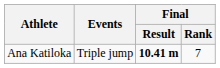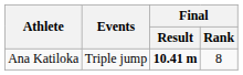 <table class=wikitable style="font-size:90%">
 <tr>
 <th rowspan="2">Athlete</th>
 <th rowspan="2">Events</th>
 <th colspan="2">Final</th>
 </tr>
 <tr>
 <th>Result</th>
 <th>Rank</th>
 </tr>
 <tr>
 <td>Ana Katiloka</td>
 <td>Triple jump</td>
 <td align=center><strong>10.41 m</strong></td>
-<td align=center>7</td>
+<td align=center>8</td>
 </tr>
 </table>
